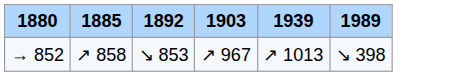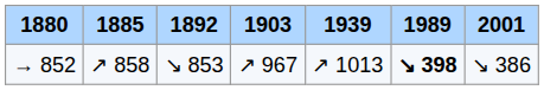 <table align="ліворуч" rules="all" cellspacing="0" cellpadding="5" style="border: 1px solid #999">
 <tr bgcolor="#afd6ff">
 <th>1880</th>
 <th>1885</th>
 <th>1892</th>
 <th>1903</th>
 <th>1939</th>
 <th>1989</th>
+<th>2001</th>
 </tr>
 <tr bgcolor="#f5f8fc">
 <td align=center>→ 852</td>
 <td align=center>↗ 858</td>
 <td align=center>↘ 853</td>
 <td align=center>↗ 967</td>
 <td align=center>↗ 1013</td>
-<td align=center>↘ 398</td>
+<td align=center><strong>↘ 398</strong></td>
+<td align=center>↘ 386</td>
 </tr>
 </table>
